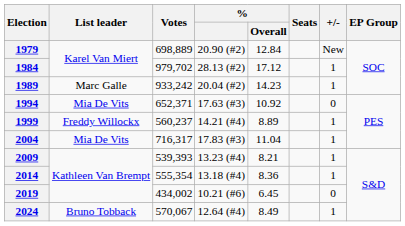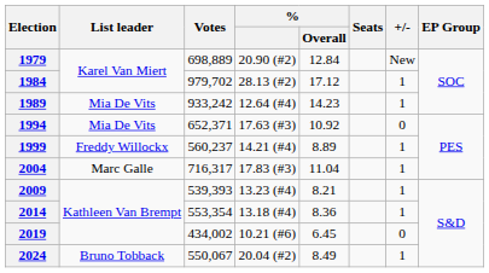 <table class="wikitable" style="text-align:center;">
 <tr>
 <th rowspan=2>Election</th>
 <th rowspan=2>List leader</th>
 <th rowspan=2>Votes</th>
 <th colspan=2>%</th>
 <th rowspan=2>Seats</th>
 <th rowspan=2>+/-</th>
 <th rowspan=2>EP Group</th>
 </tr>
 <tr>
 <th></th>
 <th>Overall</th>
 </tr>
 <tr>
 <th><a href='#'>1979</a></th>
 <td rowspan=2><a href='#'>Karel Van Miert</a></td>
 <td>698,889</td>
 <td>20.90 (#2)</td>
 <td>12.84</td>
 <td></td>
 <td>New</td>
 <td rowspan=3><a href='#'>SOC</a></td>
 </tr>
 <tr>
 <th><a href='#'>1984</a></th>
 <td>979,702</td>
 <td>28.13 (#2)</td>
 <td>17.12</td>
 <td></td>
 <td> 1</td>
 </tr>
 <tr>
 <th><a href='#'>1989</a></th>
-<td>Marc Galle</td>
+<td><a href='#'>Mia De Vits</a></td>
 <td>933,242</td>
-<td>20.04 (#2)</td>
+<td>12.64 (#4)</td>
 <td>14.23</td>
 <td></td>
 <td> 1</td>
 </tr>
 <tr>
 <th><a href='#'>1994</a></th>
 <td><a href='#'>Mia De Vits</a></td>
 <td>652,371</td>
 <td>17.63 (#3)</td>
 <td>10.92</td>
 <td></td>
 <td> 0</td>
 <td rowspan=3><a href='#'>PES</a></td>
 </tr>
 <tr>
 <th><a href='#'>1999</a></th>
 <td><a href='#'>Freddy Willockx</a></td>
 <td>560,237</td>
 <td>14.21 (#4)</td>
 <td>8.89</td>
 <td></td>
 <td> 1</td>
 </tr>
 <tr>
 <th><a href='#'>2004</a></th>
-<td><a href='#'>Mia De Vits</a></td>
+<td>Marc Galle</td>
 <td>716,317</td>
 <td>17.83 (#3)</td>
 <td>11.04</td>
 <td></td>
 <td> 1</td>
 </tr>
 <tr>
 <th><a href='#'>2009</a></th>
 <td rowspan=3><a href='#'>Kathleen Van Brempt</a></td>
 <td>539,393</td>
 <td>13.23 (#4)</td>
 <td>8.21</td>
 <td></td>
 <td> 1</td>
 <td rowspan=4><a href='#'>S&D</a></td>
 </tr>
 <tr>
 <th><a href='#'>2014</a></th>
-<td>555,354</td>
+<td>553,354</td>
 <td>13.18 (#4)</td>
 <td>8.36</td>
 <td></td>
 <td> 1</td>
 </tr>
 <tr>
 <th><a href='#'>2019</a></th>
 <td>434,002</td>
 <td>10.21 (#6)</td>
 <td>6.45</td>
 <td></td>
 <td> 0</td>
 </tr>
 <tr>
 <th><a href='#'>2024</a></th>
 <td><a href='#'>Bruno Tobback</a></td>
-<td>570,067</td>
-<td>12.64 (#4)</td>
+<td>550,067</td>
+<td>20.04 (#2)</td>
 <td>8.49</td>
 <td></td>
 <td> 1</td>
 </tr>
 </table>
